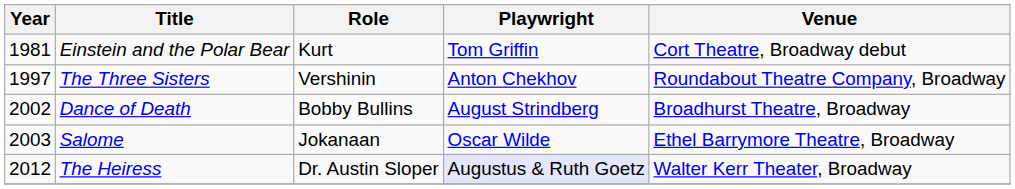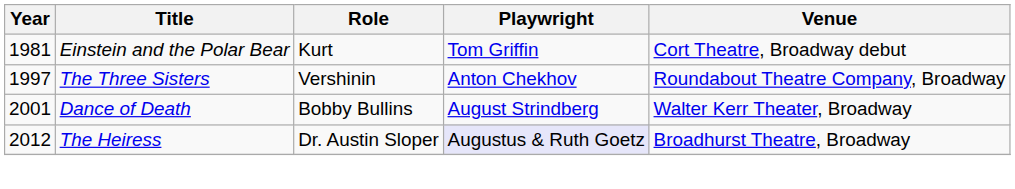 <table class="wikitable">
 <tr>
 <th>Year</th>
 <th>Title</th>
 <th>Role</th>
 <th>Playwright</th>
 <th>Venue</th>
 </tr>
 <tr>
 <td>1981</td>
 <td><em>Einstein and the Polar Bear</em></td>
 <td>Kurt</td>
 <td><a href='#'>Tom Griffin</a></td>
 <td><a href='#'>Cort Theatre</a>, Broadway debut</td>
 </tr>
 <tr>
 <td>1997</td>
 <td><em><a href='#'>The Three Sisters</a></em></td>
 <td>Vershinin</td>
 <td><a href='#'>Anton Chekhov</a></td>
 <td><a href='#'>Roundabout Theatre Company</a>, Broadway</td>
 </tr>
 <tr>
-<td>2002</td>
+<td>2001</td>
 <td><em><a href='#'>Dance of Death</a></em></td>
 <td>Bobby Bullins</td>
 <td><a href='#'>August Strindberg</a></td>
-<td><a href='#'>Broadhurst Theatre</a>, Broadway</td>
-</tr>
-<tr>
-<td>2003</td>
-<td><em><a href='#'>Salome</a></em></td>
-<td>Jokanaan</td>
-<td><a href='#'>Oscar Wilde</a></td>
-<td><a href='#'>Ethel Barrymore Theatre</a>, Broadway</td>
+<td><a href='#'>Walter Kerr Theater</a>, Broadway</td>
 </tr>
 <tr>
 <td>2012</td>
 <td><em><a href='#'>The Heiress</a></em></td>
 <td>Dr. Austin Sloper</td>
 <td style="background: lavender;">Augustus & Ruth Goetz</td>
-<td><a href='#'>Walter Kerr Theater</a>, Broadway</td>
+<td><a href='#'>Broadhurst Theatre</a>, Broadway</td>
 </tr>
 <tr>
 </tr>
 </table>
